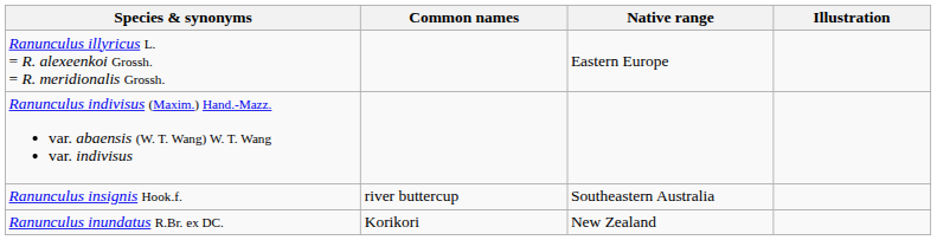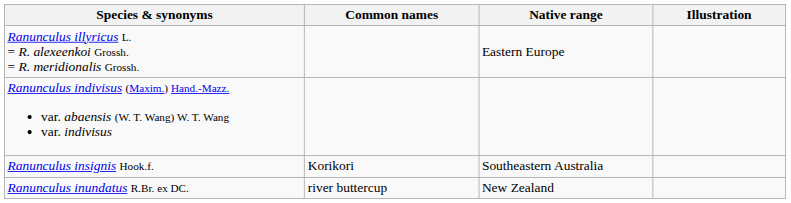 <table class="wikitable">
 <tr>
 <th width=350>Species & synonyms</th>
 <th width=200>Common names</th>
 <th width=200>Native range</th>
 <th width=150>Illustration</th>
 </tr>
 <tr>
 <td><em><a href='#'>Ranunculus illyricus</a></em> <small>L.</small><br>= <em>R. alexeenkoi</em> <small>Grossh.</small><br>= <em>R. meridionalis</em> <small>Grossh.</small></td>
 <td></td>
 <td>Eastern Europe</td>
 <td></td>
 </tr>
 <tr>
 <td><em><a href='#'>Ranunculus indivisus</a></em> <small>(<a href='#'>Maxim.</a>) <a href='#'>Hand.-Mazz.</a></small><br><ul><li>var. <em>abaensis</em> <small>(W. T. Wang) W. T. Wang</small></li><li>var. <em>indivisus</em></li></ul></td>
 <td></td>
 <td></td>
 <td></td>
 </tr>
 <tr>
 <td><em><a href='#'>Ranunculus insignis</a></em> <small>Hook.f.</small></td>
-<td>river buttercup</td>
+<td>Korikori</td>
 <td>Southeastern Australia</td>
 <td></td>
 </tr>
 <tr>
 <td><em><a href='#'>Ranunculus inundatus</a></em> <small>R.Br. ex DC.</small></td>
-<td>Korikori</td>
+<td>river buttercup</td>
 <td>New Zealand</td>
 <td></td>
 </tr>
 </table>
